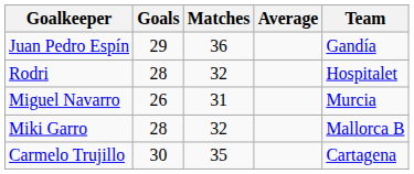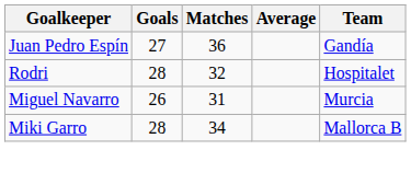 <table class="wikitable sortable">
 <tr>
 <th>Goalkeeper</th>
 <th>Goals</th>
 <th>Matches</th>
 <th>Average</th>
 <th>Team</th>
 </tr>
 <tr>
 <td> <a href='#'>Juan Pedro Espín</a></td>
-<td align=center>29</td>
+<td align=center>27</td>
 <td align=center>36</td>
 <td align=center></td>
 <td><a href='#'>Gandía</a></td>
 </tr>
 <tr>
 <td> <a href='#'>Rodri</a></td>
 <td align=center>28</td>
 <td align=center>32</td>
 <td align=center></td>
 <td><a href='#'>Hospitalet</a></td>
 </tr>
 <tr>
 <td> <a href='#'>Miguel Navarro</a></td>
 <td align=center>26</td>
 <td align=center>31</td>
 <td align=center></td>
 <td><a href='#'>Murcia</a></td>
 </tr>
 <tr>
 <td> <a href='#'>Miki Garro</a></td>
 <td align=center>28</td>
-<td align=center>32</td>
+<td align=center>34</td>
 <td align=center></td>
 <td><a href='#'>Mallorca B</a></td>
 </tr>
-<tr>
-<td> <a href='#'>Carmelo Trujillo</a></td>
-<td align=center>30</td>
-<td align=center>35</td>
-<td align=center></td>
-<td><a href='#'>Cartagena</a></td>
-</tr>
 </table>
